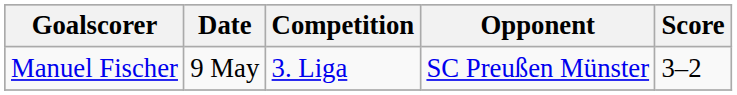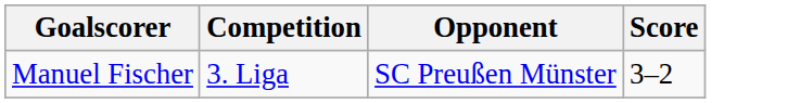 <table class="wikitable">
 <tr>
 <th>Goalscorer</th>
-<th>Date</th>
 <th>Competition</th>
 <th>Opponent</th>
 <th>Score</th>
 </tr>
 <tr>
 <td><a href='#'>Manuel Fischer</a></td>
-<td>9 May</td>
 <td><a href='#'>3. Liga</a></td>
 <td><a href='#'>SC Preußen Münster</a></td>
 <td>3–2</td>
 </tr>
 </table>
